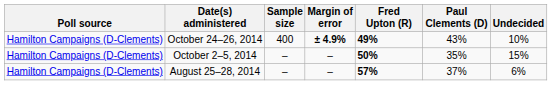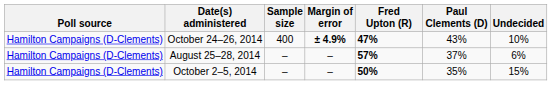 <table class="wikitable">
 <tr valign= bottom>
 <th>Poll source</th>
 <th>Date(s)<br>administered</th>
 <th>Sample<br>size</th>
 <th>Margin of<br>error</th>
 <th style="width:100px;">Fred<br>Upton (R)</th>
 <th style="width:100px;">Paul<br>Clements (D)</th>
 <th>Undecided</th>
 </tr>
 <tr>
 <td><a href='#'>Hamilton Campaigns (D-Clements)</a></td>
 <td align=center>October 24–26, 2014</td>
 <td align=center>400</td>
 <td align=center><strong>± 4.9%</strong></td>
-<td><strong>49%</strong></td>
+<td><strong>47%</strong></td>
 <td align=center>43%</td>
 <td align=center>10%</td>
+</tr>
+<tr>
+<td><a href='#'>Hamilton Campaigns (D-Clements)</a></td>
+<td align=center>August 25–28, 2014</td>
+<td align=center>–</td>
+<td align=center>–</td>
+<td><strong>57%</strong></td>
+<td align=center>37%</td>
+<td align=center>6%</td>
 </tr>
 <tr>
 <td><a href='#'>Hamilton Campaigns (D-Clements)</a></td>
 <td align=center>October 2–5, 2014</td>
 <td align=center>–</td>
 <td align=center>–</td>
 <td><strong>50%</strong></td>
 <td align=center>35%</td>
 <td align=center>15%</td>
 </tr>
-<tr>
-<td><a href='#'>Hamilton Campaigns (D-Clements)</a></td>
-<td align=center>August 25–28, 2014</td>
-<td align=center>–</td>
-<td align=center>–</td>
-<td><strong>57%</strong></td>
-<td align=center>37%</td>
-<td align=center>6%</td>
-</tr>
 </table>
